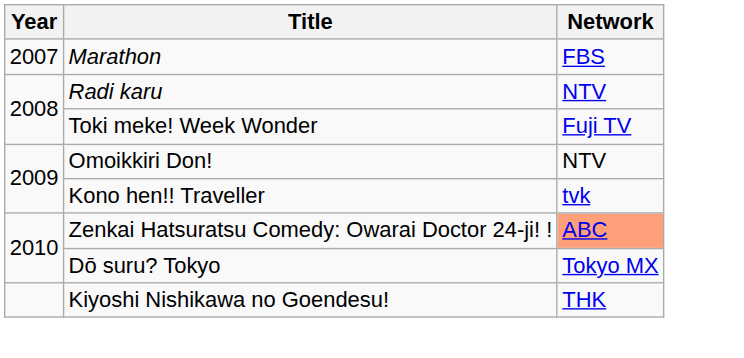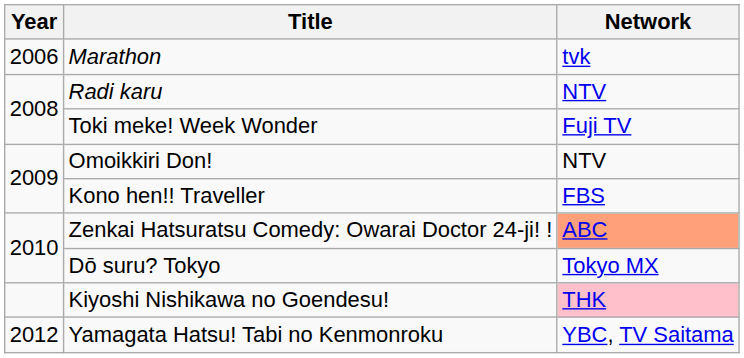 <table class="wikitable">
 <tr>
 <th>Year</th>
 <th>Title</th>
 <th>Network</th>
 </tr>
 <tr>
-<td>2007</td>
+<td>2006</td>
 <td><em>Marathon</em></td>
-<td><a href='#'>FBS</a></td>
+<td><a href='#'>tvk</a></td>
 </tr>
 <tr>
 <td rowspan="2">2008</td>
 <td><em>Radi karu<strong></td>
 <td><a href='#'>NTV</a></td>
 </tr>
 <tr>
 <td></em>Toki meke! Week Wonder<em></td>
 <td><a href='#'>Fuji TV</a></td>
 </tr>
 <tr>
 <td rowspan="2">2009</td>
 <td></em>Omoikkiri Don!<em></td>
 <td>NTV</td>
 </tr>
 <tr>
 <td></em>Kono hen!! Traveller<em></td>
-<td><a href='#'>tvk</a></td>
+<td><a href='#'>FBS</a></td>
 </tr>
 <tr>
 <td rowspan="2">2010</td>
 <td></em>Zenkai Hatsuratsu Comedy: Owarai Doctor 24-ji! !<em></td>
 <td style="background: lightsalmon;"><a href='#'>ABC</a></td>
 </tr>
 <tr>
 <td></em>Dō suru? Tokyo<em></td>
 <td><a href='#'>Tokyo MX</a></td>
 </tr>
 <tr>
 <td></td>
 <td></em>Kiyoshi Nishikawa no Goendesu!<em></td>
-<td><a href='#'>THK</a></td>
+<td style="background: pink;"><a href='#'>THK</a></td>
+</tr>
+<tr>
+<td>2012</td>
+<td></em>Yamagata Hatsu! Tabi no Kenmonroku<em></td>
+<td><a href='#'>YBC</a>, <a href='#'>TV Saitama</a></td>
 </tr>
 </table>
